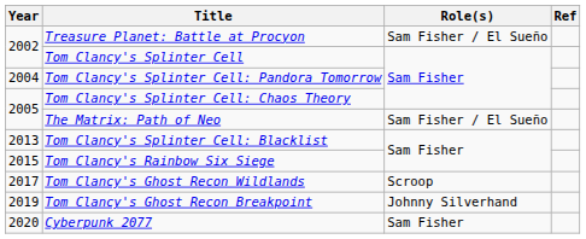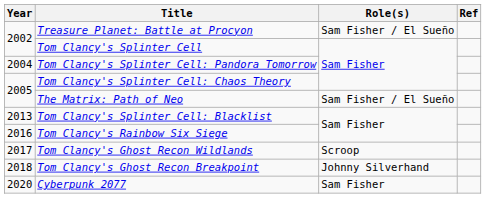 <table class="wikitable plainrowheaders sortable">
 <tr>
 <th scope="col">Year</th>
 <th scope="col">Title</th>
 <th scope="col">Role(s)</th>
 <th scope="col" class="unsortable">Ref</th>
 </tr>
 <tr>
 <td rowspan=2>2002</td>
 <td><em><a href='#'>Treasure Planet: Battle at Procyon</a></em></td>
 <td>Sam Fisher / El Sueño</td>
 <td></td>
 </tr>
 <tr>
 <td><em><a href='#'>Tom Clancy's Splinter Cell</a></em></td>
 <td rowspan=3><a href='#'>Sam Fisher</a></td>
 <td></td>
 </tr>
 <tr>
 <td>2004</td>
 <td><em><a href='#'>Tom Clancy's Splinter Cell: Pandora Tomorrow</a></em></td>
 <td></td>
 </tr>
 <tr>
 <td rowspan=2>2005</td>
 <td><em><a href='#'>Tom Clancy's Splinter Cell: Chaos Theory</a></em></td>
 <td></td>
 </tr>
 <tr>
 <td><em><a href='#'>The Matrix: Path of Neo</a></em></td>
 <td>Sam Fisher / El Sueño</td>
 <td></td>
 </tr>
 <tr>
 <td>2013</td>
 <td><em><a href='#'>Tom Clancy's Splinter Cell: Blacklist</a></em></td>
 <td rowspan=2>Sam Fisher</td>
 <td></td>
 </tr>
 <tr>
-<td>2015</td>
+<td>2016</td>
 <td><em><a href='#'>Tom Clancy's Rainbow Six Siege</a></em></td>
 <td></td>
 </tr>
 <tr>
 <td>2017</td>
 <td><em><a href='#'>Tom Clancy's Ghost Recon Wildlands</a></em></td>
 <td>Scroop</td>
 <td></td>
 </tr>
 <tr>
-<td>2019</td>
+<td>2018</td>
 <td><em><a href='#'>Tom Clancy's Ghost Recon Breakpoint</a></em></td>
 <td>Johnny Silverhand</td>
 <td></td>
 </tr>
 <tr>
 <td>2020</td>
 <td><em><a href='#'>Cyberpunk 2077</a></em></td>
 <td>Sam Fisher</td>
 <td></td>
 </tr>
 </table>
